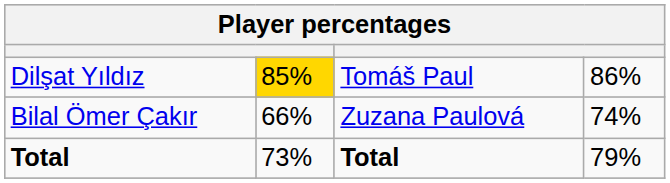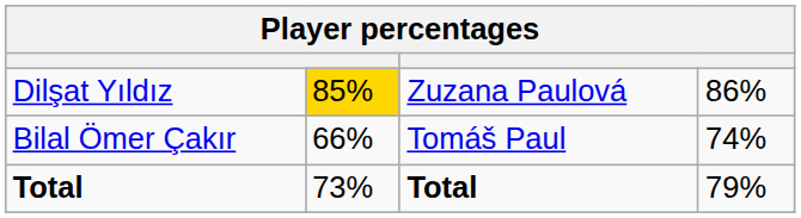 <table class="wikitable">
 <tr>
 <th colspan=4 width=400>Player percentages</th>
 </tr>
 <tr>
 <th colspan=2 width=200 style="white-space:nowrap;"></th>
 <th colspan=2 width=200 style="white-space:nowrap;"></th>
 </tr>
 <tr>
 <td><a href='#'>Dilşat Yıldız</a></td>
 <td style="background: gold;">85%</td>
-<td><a href='#'>Tomáš Paul</a></td>
+<td><a href='#'>Zuzana Paulová</a></td>
 <td>86%</td>
 </tr>
 <tr>
 <td><a href='#'>Bilal Ömer Çakır</a></td>
 <td>66%</td>
-<td><a href='#'>Zuzana Paulová</a></td>
+<td><a href='#'>Tomáš Paul</a></td>
 <td>74%</td>
 </tr>
 <tr>
 <td><strong>Total</strong></td>
 <td>73%</td>
 <td><strong>Total</strong></td>
 <td>79%</td>
 </tr>
 </table>
